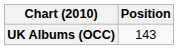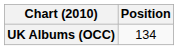 <table class="wikitable plainrowheaders" style="text-align:center">
 <tr>
 <th scope="col">Chart (2010)</th>
 <th scope="col">Position</th>
 </tr>
 <tr>
 <th scope="row">UK Albums (OCC)</th>
-<td>143</td>
+<td>134</td>
 </tr>
 </table>
